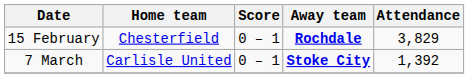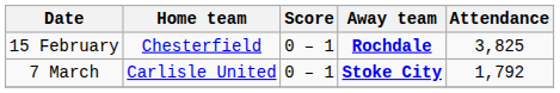 <table class="wikitable" style="text-align: center">
 <tr>
 <th>Date</th>
 <th>Home team</th>
 <th>Score</th>
 <th>Away team</th>
 <th>Attendance</th>
 </tr>
 <tr>
 <td>15 February</td>
 <td><a href='#'>Chesterfield</a></td>
 <td>0 – 1</td>
 <td><strong><a href='#'>Rochdale</a></strong></td>
-<td>3,829</td>
+<td>3,825</td>
 </tr>
 <tr>
 <td>7 March</td>
 <td><a href='#'>Carlisle United</a></td>
 <td>0 – 1</td>
 <td><strong><a href='#'>Stoke City</a></strong></td>
-<td>1,392</td>
+<td>1,792</td>
 </tr>
 <tr>
 </tr>
 </table>
